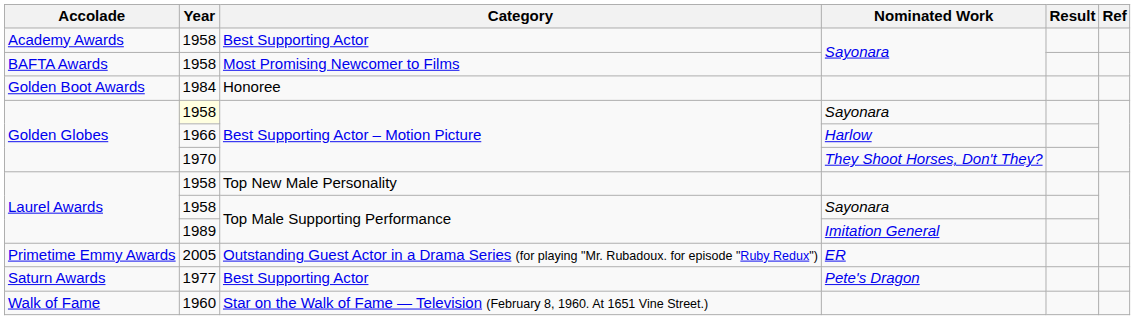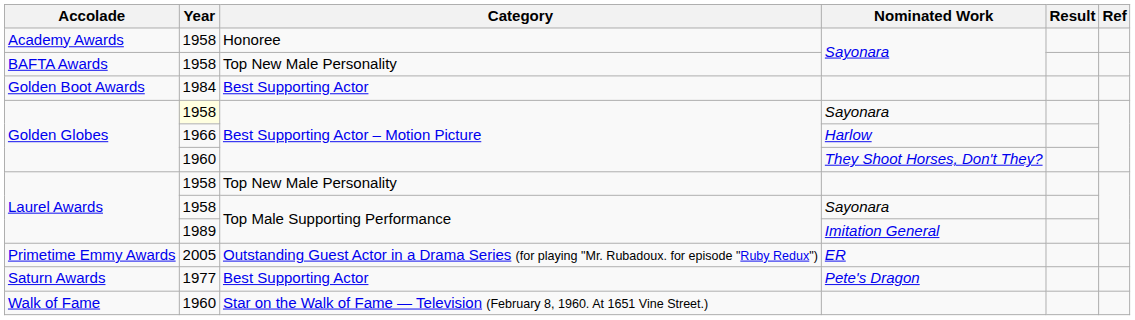 <table class="wikitable">
 <tr>
 <th>Accolade</th>
 <th>Year</th>
 <th>Category</th>
 <th>Nominated Work</th>
 <th>Result</th>
 <th>Ref</th>
 </tr>
 <tr>
 <td><a href='#'>Academy Awards</a></td>
 <td>1958</td>
-<td><a href='#'>Best Supporting Actor</a></td>
+<td>Honoree</td>
 <td rowspan="2"><em><a href='#'>Sayonara</a></em></td>
 <td></td>
 <td></td>
 </tr>
 <tr>
 <td><a href='#'>BAFTA Awards</a></td>
 <td>1958</td>
-<td><a href='#'>Most Promising Newcomer to Films</a></td>
+<td>Top New Male Personality</td>
 <td></td>
 <td></td>
 </tr>
 <tr>
 <td><a href='#'>Golden Boot Awards</a></td>
 <td>1984</td>
-<td>Honoree</td>
+<td><a href='#'>Best Supporting Actor</a></td>
 <td></td>
 <td></td>
 <td></td>
 </tr>
 <tr>
 <td rowspan="3"><a href='#'>Golden Globes</a></td>
 <td style="background: lightyellow;">1958</td>
 <td rowspan="3"><a href='#'>Best Supporting Actor – Motion Picture</a></td>
 <td><em>Sayonara</em></td>
 <td></td>
 <td rowspan="3"></td>
 </tr>
 <tr>
 <td>1966</td>
 <td><em><a href='#'>Harlow</a></em></td>
 <td></td>
 </tr>
 <tr>
-<td>1970</td>
+<td>1960</td>
 <td><em><a href='#'>They Shoot Horses, Don't They?</a></em></td>
 <td></td>
 </tr>
 <tr>
 <td rowspan="3"><a href='#'>Laurel Awards</a></td>
 <td>1958</td>
 <td>Top New Male Personality</td>
 <td></td>
 <td></td>
 <td rowspan="3"></td>
 </tr>
 <tr>
 <td>1958</td>
 <td rowspan="2">Top Male Supporting Performance</td>
 <td><em>Sayonara</em></td>
 <td></td>
 </tr>
 <tr>
 <td>1989</td>
 <td><em><a href='#'>Imitation General</a></em></td>
 <td></td>
 </tr>
 <tr>
 <td><a href='#'>Primetime Emmy Awards</a></td>
 <td>2005</td>
 <td><a href='#'>Outstanding Guest Actor in a Drama Series</a> <small>(for playing "Mr. Rubadoux. for episode "<a href='#'>Ruby Redux</a>")</small></td>
 <td><em><a href='#'>ER</a></em></td>
 <td></td>
 <td></td>
 </tr>
 <tr>
 <td><a href='#'>Saturn Awards</a></td>
 <td>1977</td>
 <td><a href='#'>Best Supporting Actor</a></td>
 <td><em><a href='#'>Pete's Dragon</a></em></td>
 <td></td>
 <td></td>
 </tr>
 <tr>
 <td><a href='#'>Walk of Fame</a></td>
 <td>1960</td>
 <td><a href='#'>Star on the Walk of Fame — Television</a> <small>(February 8, 1960. At 1651 Vine Street.)</small></td>
 <td></td>
 <td></td>
 <td></td>
 </tr>
 </table>
